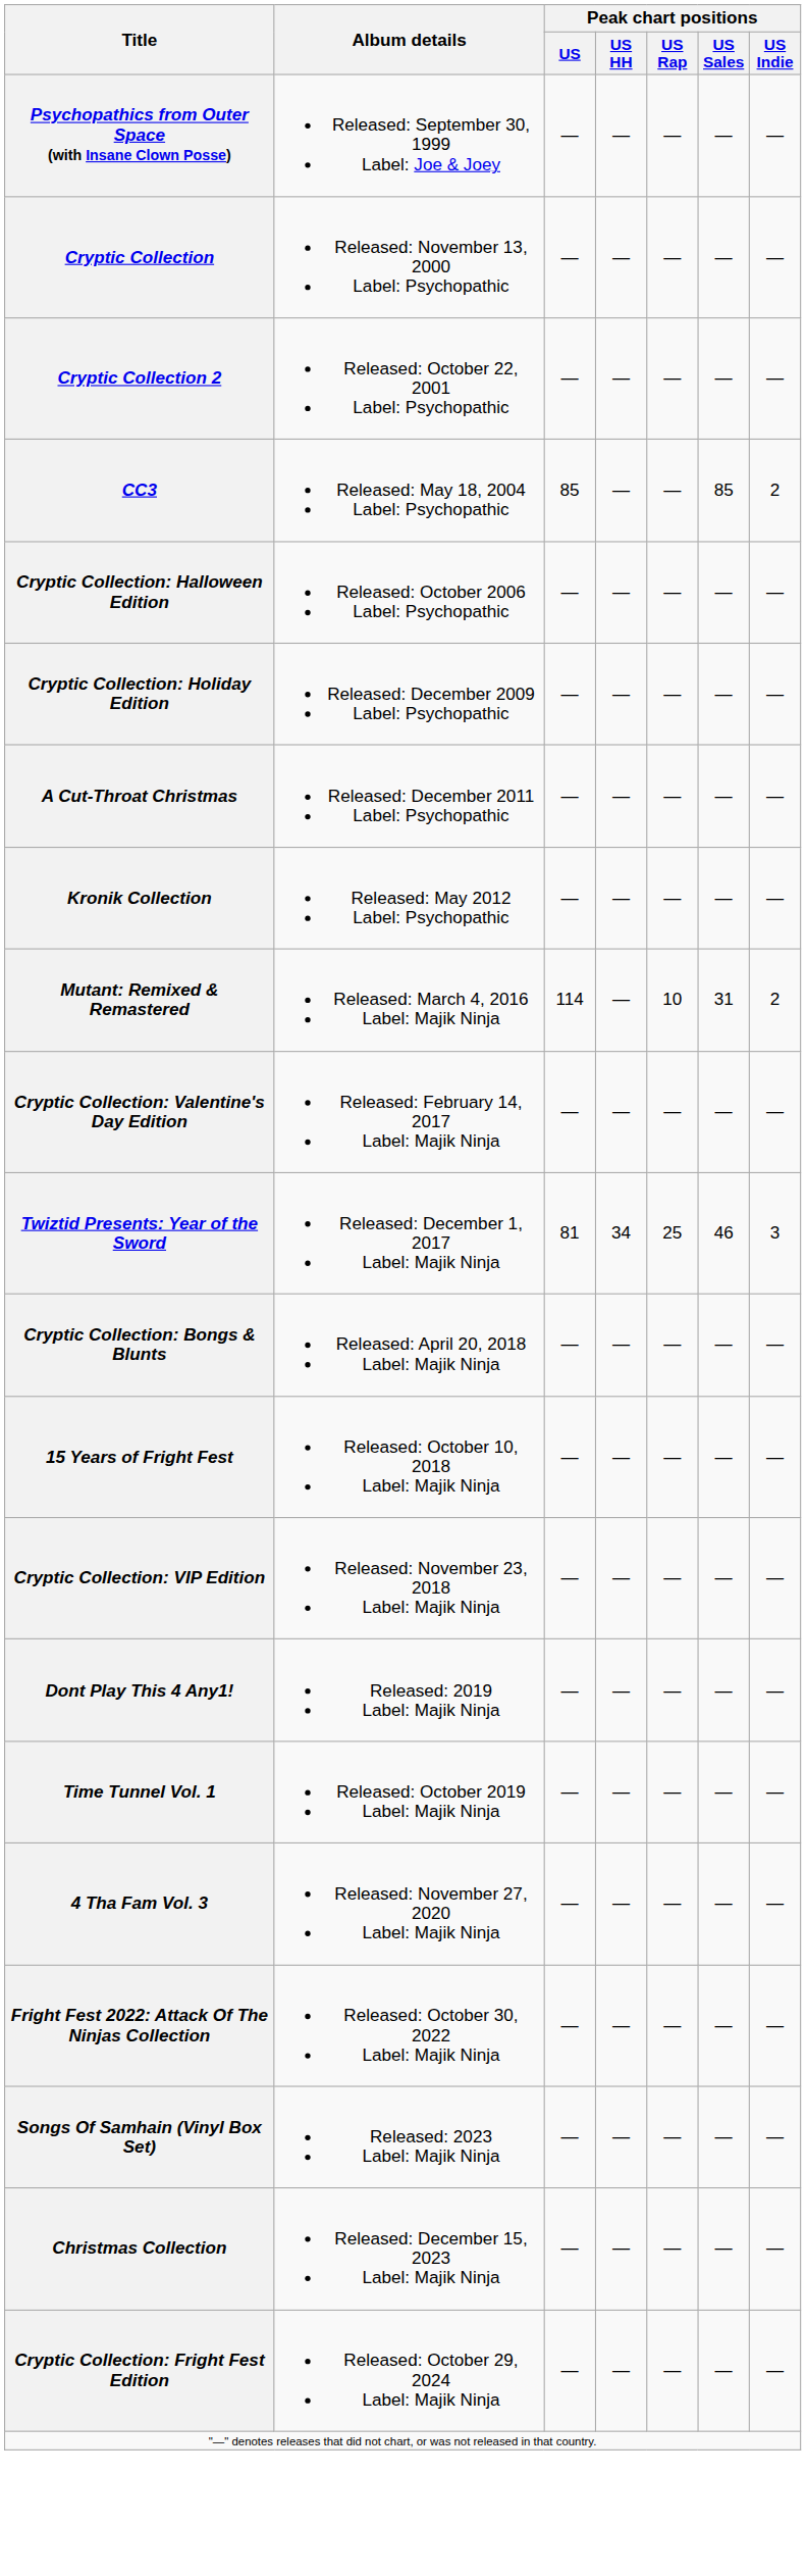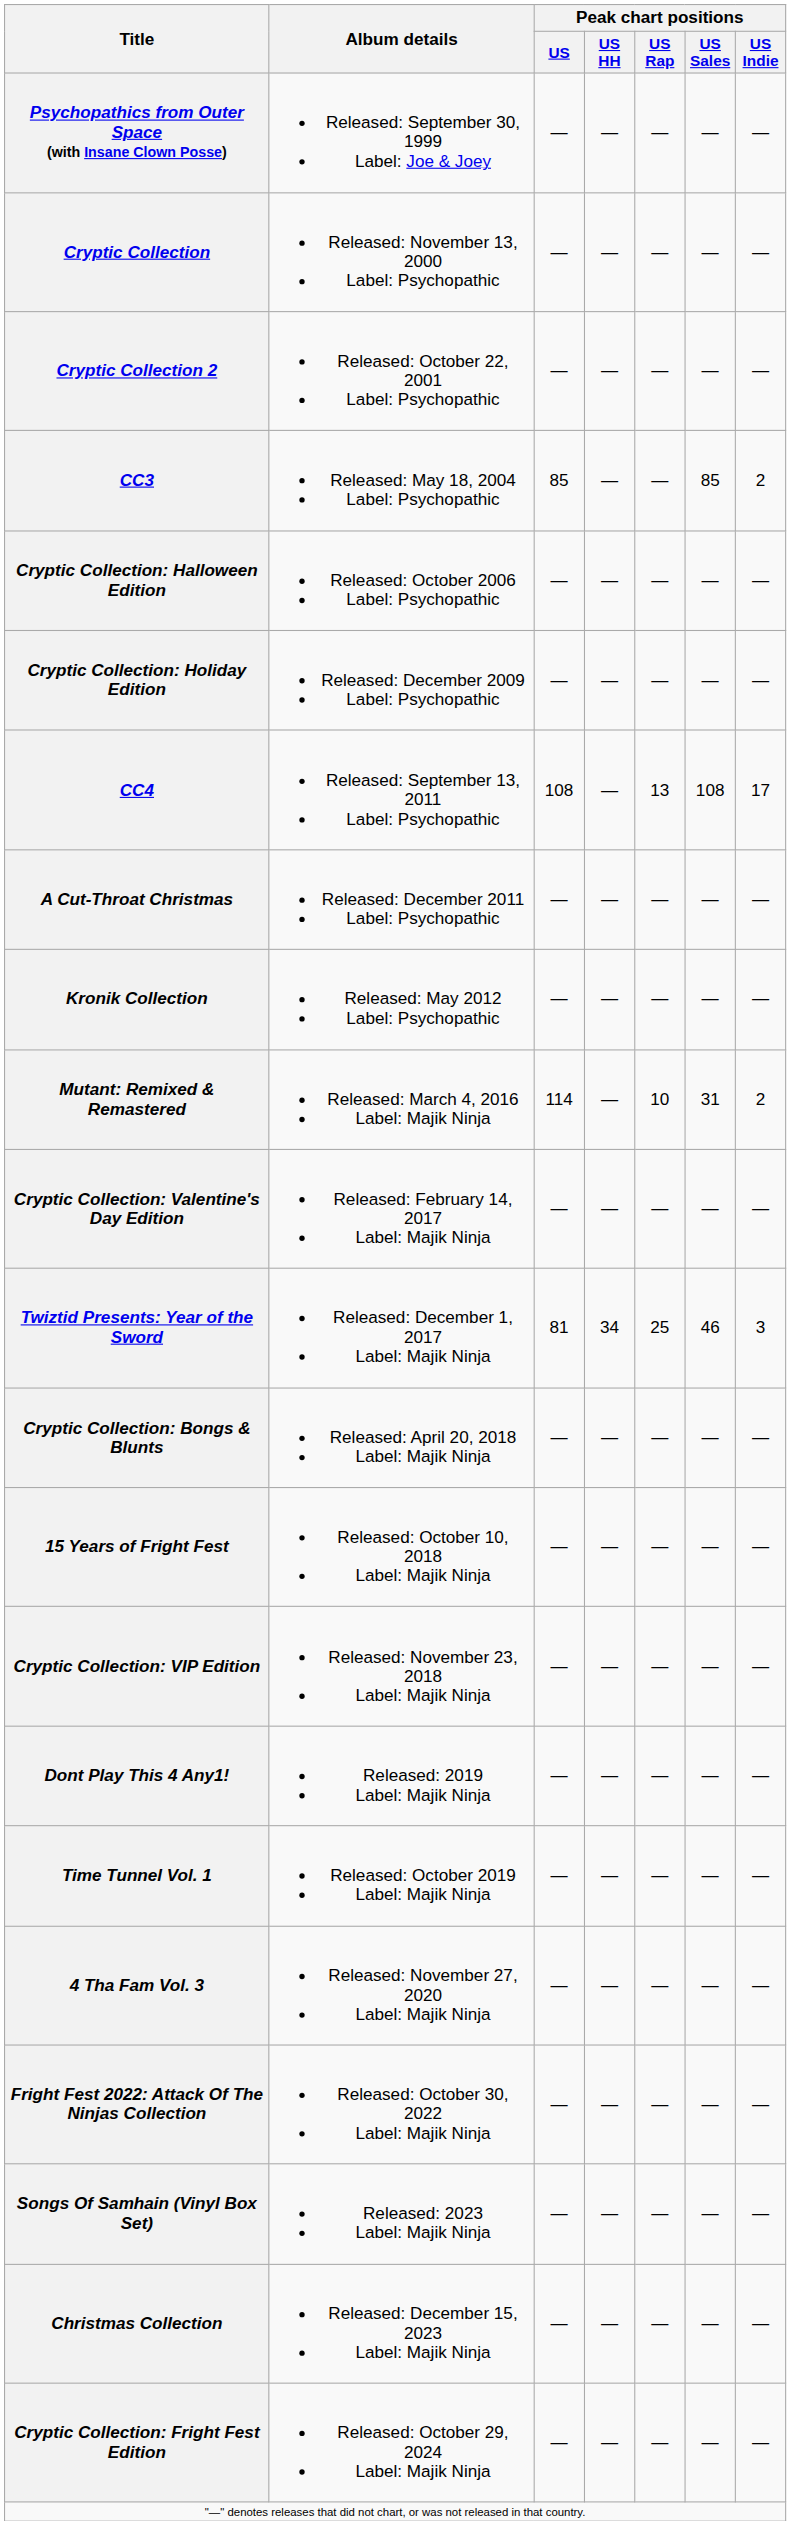 <table class="wikitable plainrowheaders" style="text-align:center;">
 <tr>
 <th rowspan="2" scope="col" style="width:15em;">Title</th>
 <th rowspan="2" scope="col" style="width:15em;">Album details</th>
 <th colspan="5" scope="col">Peak chart positions</th>
 </tr>
 <tr>
 <th scope="col" style="width:2.8em;font-size:90%;"><a href='#'>US</a><br></th>
 <th scope="col" style="width:2.8em;font-size:90%;"><a href='#'>US HH</a><br></th>
 <th scope="col" style="width:2.8em;font-size:90%;"><a href='#'>US Rap</a><br></th>
 <th scope="col" style="width:2.8em;font-size:90%;"><a href='#'>US Sales</a><br></th>
 <th scope="col" style="width:2.8em;font-size:90%;"><a href='#'>US Indie</a><br></th>
 </tr>
 <tr>
 <th scope="row"><em><a href='#'>Psychopathics from Outer Space</a></em><br><small>(with <a href='#'>Insane Clown Posse</a>)</small></th>
 <td><br><ul><li>Released: September 30, 1999</li><li>Label: <a href='#'>Joe & Joey</a></li></ul></td>
 <td>—</td>
 <td>—</td>
 <td>—</td>
 <td>—</td>
 <td>—</td>
 </tr>
 <tr>
 <th scope="row"><em><a href='#'>Cryptic Collection</a></em></th>
 <td><br><ul><li>Released: November 13, 2000</li><li>Label: Psychopathic</li></ul></td>
 <td>—</td>
 <td>—</td>
 <td>—</td>
 <td>—</td>
 <td>—</td>
 </tr>
 <tr>
 <th scope="row"><em><a href='#'>Cryptic Collection 2</a></em></th>
 <td><br><ul><li>Released: October 22, 2001</li><li>Label: Psychopathic</li></ul></td>
 <td>—</td>
 <td>—</td>
 <td>—</td>
 <td>—</td>
 <td>—</td>
 </tr>
 <tr>
 <th scope="row"><em><a href='#'>CC3</a></em></th>
 <td><br><ul><li>Released: May 18, 2004</li><li>Label: Psychopathic</li></ul></td>
 <td>85</td>
 <td>—</td>
 <td>—</td>
 <td>85</td>
 <td>2</td>
 </tr>
 <tr>
 <th scope="row"><em>Cryptic Collection: Halloween Edition</em></th>
 <td><br><ul><li>Released: October 2006</li><li>Label: Psychopathic</li></ul></td>
 <td>—</td>
 <td>—</td>
 <td>—</td>
 <td>—</td>
 <td>—</td>
 </tr>
 <tr>
 <th scope="row"><em>Cryptic Collection: Holiday Edition</em></th>
 <td><br><ul><li>Released: December 2009</li><li>Label: Psychopathic</li></ul></td>
 <td>—</td>
 <td>—</td>
 <td>—</td>
 <td>—</td>
 <td>—</td>
+</tr>
+<tr>
+<th scope="row"><em><a href='#'>CC4</a></em></th>
+<td><br><ul><li>Released: September 13, 2011</li><li>Label: Psychopathic</li></ul></td>
+<td>108</td>
+<td>—</td>
+<td>13</td>
+<td>108</td>
+<td>17</td>
 </tr>
 <tr>
 <th scope="row"><em>A Cut-Throat Christmas</em></th>
 <td><br><ul><li>Released: December 2011</li><li>Label: Psychopathic</li></ul></td>
 <td>—</td>
 <td>—</td>
 <td>—</td>
 <td>—</td>
 <td>—</td>
 </tr>
 <tr>
 <th scope="row"><em>Kronik Collection</em></th>
 <td><br><ul><li>Released: May 2012</li><li>Label: Psychopathic</li></ul></td>
 <td>—</td>
 <td>—</td>
 <td>—</td>
 <td>—</td>
 <td>—</td>
 </tr>
 <tr>
 <th scope="row"><em>Mutant: Remixed & Remastered</em></th>
 <td><br><ul><li>Released: March 4, 2016</li><li>Label: Majik Ninja</li></ul></td>
 <td>114</td>
 <td>—</td>
 <td>10</td>
 <td>31</td>
 <td>2</td>
 </tr>
 <tr>
 <th scope="row"><em>Cryptic Collection: Valentine's Day Edition</em></th>
 <td><br><ul><li>Released: February 14, 2017</li><li>Label: Majik Ninja</li></ul></td>
 <td>—</td>
 <td>—</td>
 <td>—</td>
 <td>—</td>
 <td>—</td>
 </tr>
 <tr>
 <th scope="row"><em><a href='#'>Twiztid Presents: Year of the Sword</a></em></th>
 <td><br><ul><li>Released: December 1, 2017</li><li>Label: Majik Ninja</li></ul></td>
 <td>81</td>
 <td>34</td>
 <td>25</td>
 <td>46</td>
 <td>3</td>
 </tr>
 <tr>
 <th scope="row"><em>Cryptic Collection: Bongs & Blunts</em></th>
 <td><br><ul><li>Released: April 20, 2018</li><li>Label: Majik Ninja</li></ul></td>
 <td>—</td>
 <td>—</td>
 <td>—</td>
 <td>—</td>
 <td>—</td>
 </tr>
 <tr>
 <th scope="row"><em>15 Years of Fright Fest</em></th>
 <td><br><ul><li>Released: October 10, 2018</li><li>Label: Majik Ninja</li></ul></td>
 <td>—</td>
 <td>—</td>
 <td>—</td>
 <td>—</td>
 <td>—</td>
 </tr>
 <tr>
 <th scope="row"><em>Cryptic Collection: VIP Edition</em></th>
 <td><br><ul><li>Released: November 23, 2018</li><li>Label: Majik Ninja</li></ul></td>
 <td>—</td>
 <td>—</td>
 <td>—</td>
 <td>—</td>
 <td>—</td>
 </tr>
 <tr>
 <th scope="row"><em>Dont Play This 4 Any1!</em></th>
 <td><br><ul><li>Released: 2019</li><li>Label: Majik Ninja</li></ul></td>
 <td>—</td>
 <td>—</td>
 <td>—</td>
 <td>—</td>
 <td>—</td>
 </tr>
 <tr>
 <th scope="row"><em>Time Tunnel Vol. 1</em></th>
 <td><br><ul><li>Released: October 2019</li><li>Label: Majik Ninja</li></ul></td>
 <td>—</td>
 <td>—</td>
 <td>—</td>
 <td>—</td>
 <td>—</td>
 </tr>
 <tr>
 <th scope="row"><em>4 Tha Fam Vol. 3</em></th>
 <td><br><ul><li>Released: November 27, 2020</li><li>Label: Majik Ninja</li></ul></td>
 <td>—</td>
 <td>—</td>
 <td>—</td>
 <td>—</td>
 <td>—</td>
 </tr>
 <tr>
 <th scope="row"><em>Fright Fest 2022: Attack Of The Ninjas Collection</em></th>
 <td><br><ul><li>Released: October 30, 2022</li><li>Label: Majik Ninja</li></ul></td>
 <td>—</td>
 <td>—</td>
 <td>—</td>
 <td>—</td>
 <td>—</td>
 </tr>
 <tr>
 <th scope="row"><em>Songs Of Samhain (Vinyl Box Set)</em></th>
 <td><br><ul><li>Released: 2023</li><li>Label: Majik Ninja</li></ul></td>
 <td>—</td>
 <td>—</td>
 <td>—</td>
 <td>—</td>
 <td>—</td>
 </tr>
 <tr>
 <th scope="row"><em>Christmas Collection</em></th>
 <td><br><ul><li>Released: December 15, 2023</li><li>Label: Majik Ninja</li></ul></td>
 <td>—</td>
 <td>—</td>
 <td>—</td>
 <td>—</td>
 <td>—</td>
 </tr>
 <tr>
 <th scope="row"><em>Cryptic Collection: Fright Fest Edition</em></th>
 <td><br><ul><li>Released: October 29, 2024</li><li>Label: Majik Ninja</li></ul></td>
 <td>—</td>
 <td>—</td>
 <td>—</td>
 <td>—</td>
 <td>—</td>
 </tr>
 <tr>
 <td colspan="7" style="text-align:center; font-size:8pt;">"—" denotes releases that did not chart, or was not released in that country.</td>
 </tr>
 </table>
